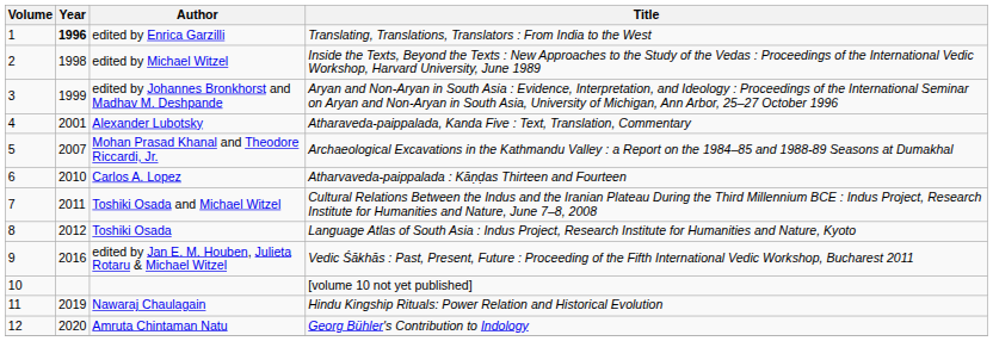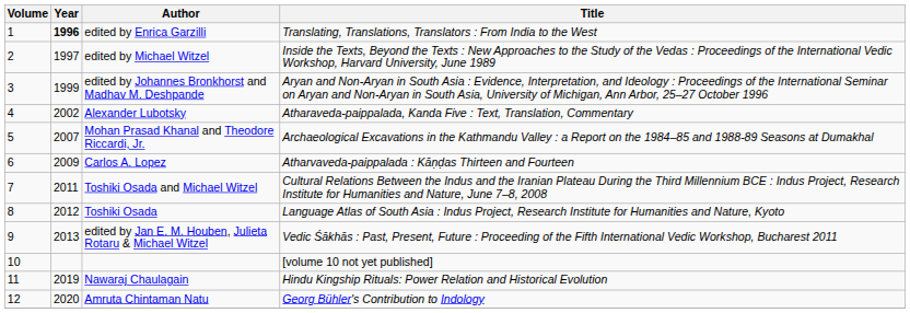 <table class="wikitable sortable">
 <tr>
 <th>Volume</th>
 <th>Year</th>
 <th>Author</th>
 <th>Title</th>
 </tr>
 <tr>
 <td>1</td>
 <td><strong>1996</strong></td>
 <td>edited by <a href='#'>Enrica Garzilli</a></td>
 <td><em>Translating, Translations, Translators : From India to the West</em></td>
 </tr>
 <tr>
 <td>2</td>
-<td>1998</td>
+<td>1997</td>
 <td>edited by <a href='#'>Michael Witzel</a></td>
 <td><em>Inside the Texts, Beyond the Texts : New Approaches to the Study of the Vedas : Proceedings of the International Vedic Workshop, Harvard University, June 1989</em></td>
 </tr>
 <tr>
 <td>3</td>
 <td>1999</td>
 <td>edited by <a href='#'>Johannes Bronkhorst</a> and <a href='#'>Madhav M. Deshpande</a></td>
 <td><em>Aryan and Non-Aryan in South Asia : Evidence, Interpretation, and Ideology : Proceedings of the International Seminar on Aryan and Non-Aryan in South Asia, University of Michigan, Ann Arbor, 25–27 October 1996</em></td>
 </tr>
 <tr>
 <td>4</td>
-<td>2001</td>
+<td>2002</td>
 <td><a href='#'>Alexander Lubotsky</a></td>
 <td><em>Atharaveda-paippalada, Kanda Five : Text, Translation, Commentary</em></td>
 </tr>
 <tr>
 <td>5</td>
 <td>2007</td>
 <td><a href='#'>Mohan Prasad Khanal</a> and <a href='#'>Theodore Riccardi, Jr.</a></td>
 <td><em>Archaeological Excavations in the Kathmandu Valley : a Report on the 1984–85 and 1988-89 Seasons at Dumakhal</em></td>
 </tr>
 <tr>
 <td>6</td>
-<td>2010</td>
+<td>2009</td>
 <td><a href='#'>Carlos A. Lopez</a></td>
 <td><em>Atharvaveda-paippalada : Kāṇḍas Thirteen and Fourteen</em></td>
 </tr>
 <tr>
 <td>7</td>
 <td>2011</td>
 <td><a href='#'>Toshiki Osada</a> and <a href='#'>Michael Witzel</a></td>
 <td><em>Cultural Relations Between the Indus and the Iranian Plateau During the Third Millennium BCE : Indus Project, Research Institute for Humanities and Nature, June 7–8, 2008</em></td>
 </tr>
 <tr>
 <td>8</td>
 <td>2012</td>
 <td><a href='#'>Toshiki Osada</a></td>
 <td><em>Language Atlas of South Asia : Indus Project, Research Institute for Humanities and Nature, Kyoto</em></td>
 </tr>
 <tr>
 <td>9</td>
-<td>2016</td>
+<td>2013</td>
 <td>edited by <a href='#'>Jan E. M. Houben</a>, <a href='#'>Julieta Rotaru</a> & <a href='#'>Michael Witzel</a></td>
 <td><em>Vedic Śākhās : Past, Present, Future : Proceeding of the Fifth International Vedic Workshop, Bucharest 2011</em></td>
 </tr>
 <tr>
 <td>10</td>
 <td></td>
 <td></td>
 <td>[volume 10 not yet published]</td>
 </tr>
 <tr>
 <td>11</td>
 <td>2019</td>
 <td><a href='#'>Nawaraj Chaulagain</a></td>
 <td><em>Hindu Kingship Rituals: Power Relation and Historical Evolution</em></td>
 </tr>
 <tr>
 <td>12</td>
 <td>2020</td>
 <td><a href='#'>Amruta Chintaman Natu</a></td>
 <td><em><a href='#'>Georg Bühler</a>'s Contribution to <a href='#'>Indology</a></em></td>
 </tr>
 <tr>
 </tr>
 </table>
